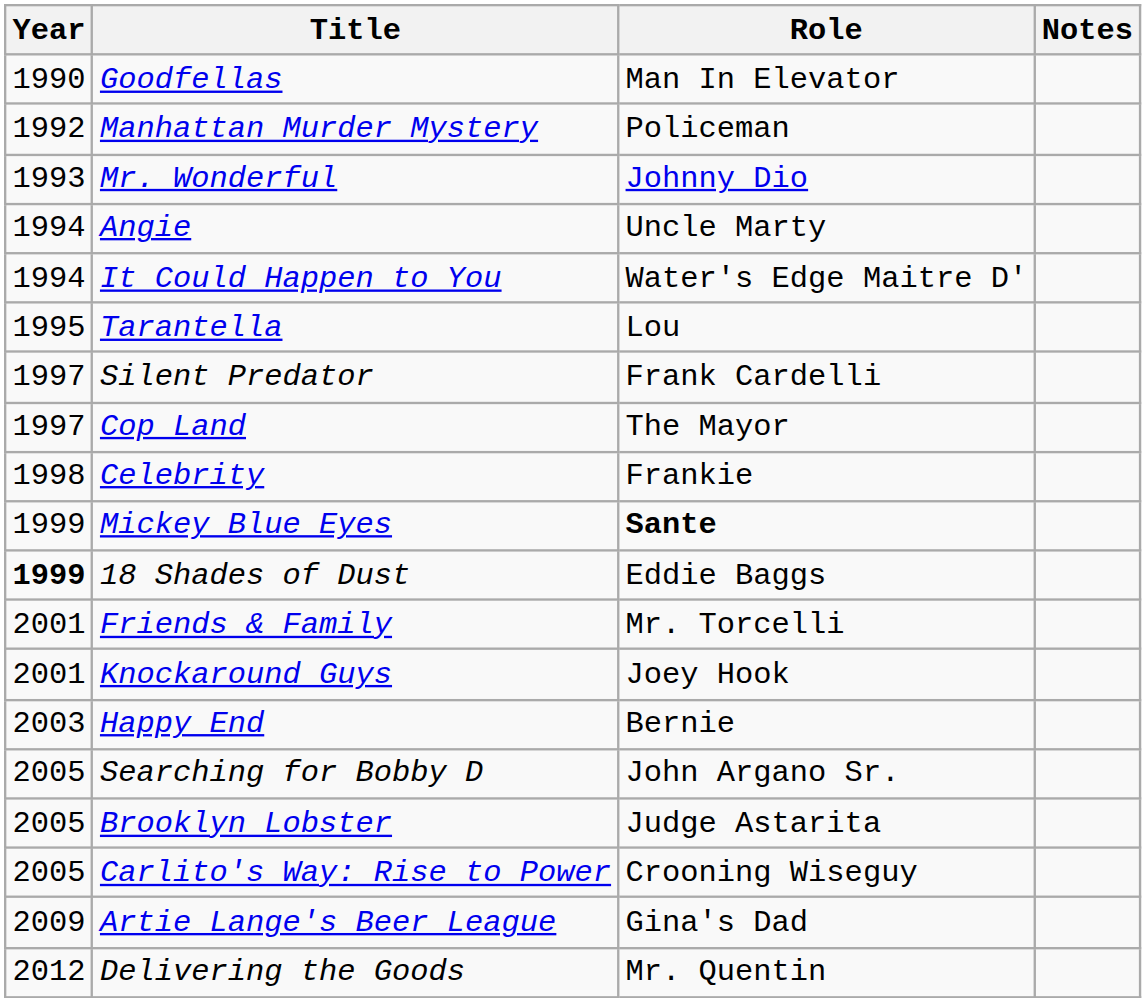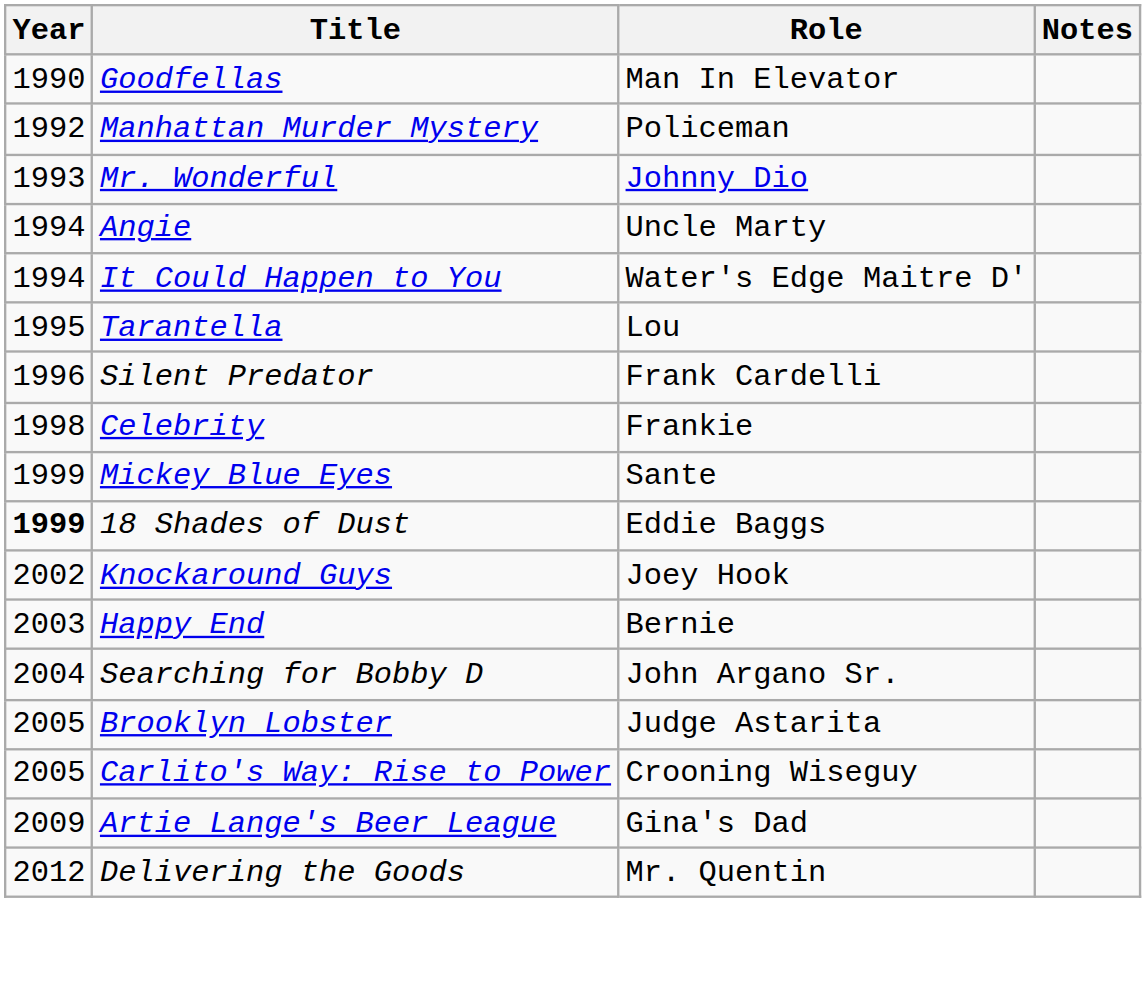 <table class="wikitable sortable">
 <tr>
 <th>Year</th>
 <th>Title</th>
 <th>Role</th>
 <th>Notes</th>
 </tr>
 <tr>
 <td>1990</td>
 <td><em><a href='#'>Goodfellas</a></em></td>
 <td>Man In Elevator</td>
 <td></td>
 </tr>
 <tr>
 <td>1992</td>
 <td><em><a href='#'>Manhattan Murder Mystery</a></em></td>
 <td>Policeman</td>
 <td></td>
 </tr>
 <tr>
 <td>1993</td>
 <td><a href='#'><em>Mr. Wonderful</em></a></td>
 <td><a href='#'>Johnny Dio</a></td>
 <td></td>
 </tr>
 <tr>
 <td>1994</td>
 <td><a href='#'><em>Angie</em></a></td>
 <td>Uncle Marty</td>
 <td></td>
 </tr>
 <tr>
 <td>1994</td>
 <td><a href='#'><em>It Could Happen to You</em></a></td>
 <td>Water's Edge Maitre D'</td>
 <td></td>
 </tr>
 <tr>
 <td>1995</td>
 <td><a href='#'><em>Tarantella</em></a></td>
 <td>Lou</td>
 <td></td>
 </tr>
 <tr>
-<td>1997</td>
+<td>1996</td>
 <td><em>Silent Predator</em></td>
 <td>Frank Cardelli</td>
-<td></td>
-</tr>
-<tr>
-<td>1997</td>
-<td><em><a href='#'>Cop Land</a></em></td>
-<td>The Mayor</td>
 <td></td>
 </tr>
 <tr>
 <td>1998</td>
 <td><a href='#'><em>Celebrity</em></a></td>
 <td>Frankie</td>
 <td></td>
 </tr>
 <tr>
 <td>1999</td>
 <td><em><a href='#'>Mickey Blue Eyes</a></em></td>
-<td><strong>Sante</strong></td>
+<td>Sante</td>
 <td></td>
 </tr>
 <tr>
 <td><strong>1999</strong></td>
 <td><em>18 Shades of Dust</em></td>
 <td>Eddie Baggs</td>
 <td></td>
 </tr>
 <tr>
-<td>2001</td>
-<td><em><a href='#'>Friends & Family</a></em></td>
-<td>Mr. Torcelli</td>
-<td></td>
-</tr>
-<tr>
-<td>2001</td>
+<td>2002</td>
 <td><em><a href='#'>Knockaround Guys</a></em></td>
 <td>Joey Hook</td>
 <td></td>
 </tr>
 <tr>
 <td>2003</td>
 <td><a href='#'><em>Happy End</em></a></td>
 <td>Bernie</td>
 <td></td>
 </tr>
 <tr>
-<td>2005</td>
+<td>2004</td>
 <td><em>Searching for Bobby D</em></td>
 <td>John Argano Sr.</td>
 <td></td>
 </tr>
 <tr>
 <td>2005</td>
 <td><em><a href='#'>Brooklyn Lobster</a></em></td>
 <td>Judge Astarita</td>
 <td></td>
 </tr>
 <tr>
 <td>2005</td>
 <td><em><a href='#'>Carlito's Way: Rise to Power</a></em></td>
 <td>Crooning Wiseguy</td>
 <td></td>
 </tr>
 <tr>
 <td>2009</td>
 <td><em><a href='#'>Artie Lange's Beer League</a></em></td>
 <td>Gina's Dad</td>
 <td></td>
 </tr>
 <tr>
 <td>2012</td>
 <td><em>Delivering the Goods</em></td>
 <td>Mr. Quentin</td>
 <td></td>
 </tr>
 </table>
